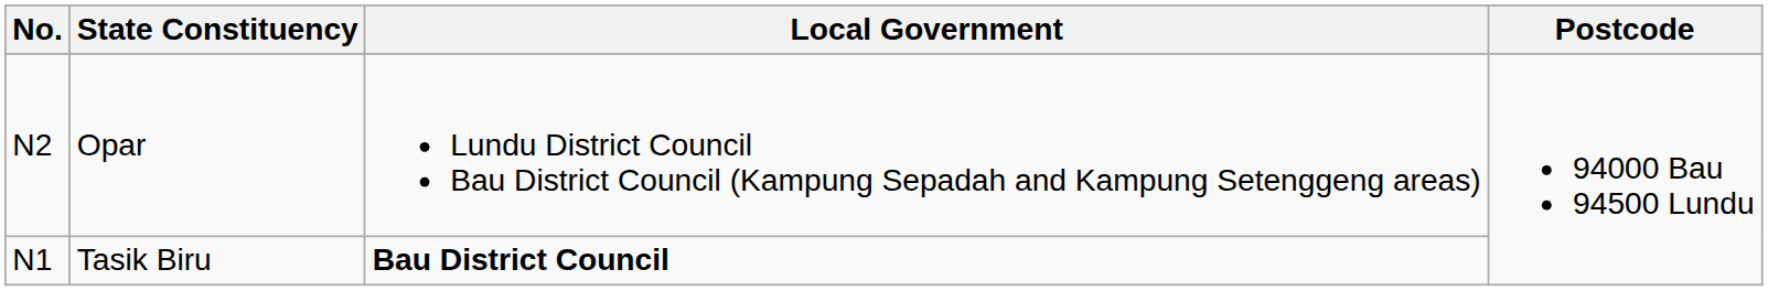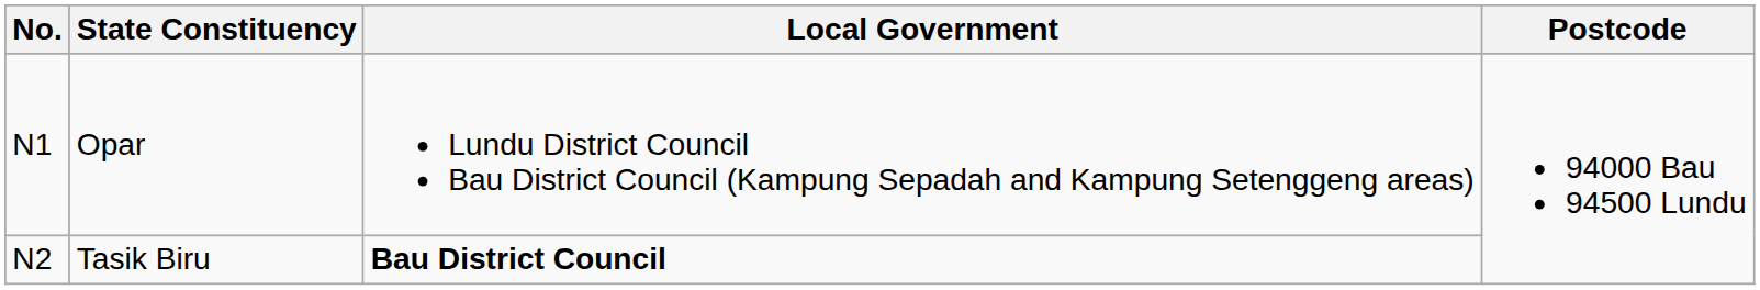 <table class="wikitable">
 <tr>
 <th>No.</th>
 <th>State Constituency</th>
 <th>Local Government</th>
 <th>Postcode</th>
 </tr>
 <tr>
-<td>N2</td>
+<td>N1</td>
 <td>Opar</td>
 <td><br><ul><li>Lundu District Council</li><li>Bau District Council (Kampung Sepadah and Kampung Setenggeng areas)</li></ul></td>
 <td rowspan="2"><br><ul><li>94000 Bau</li><li>94500 Lundu</li></ul></td>
 </tr>
 <tr>
-<td>N1</td>
+<td>N2</td>
 <td>Tasik Biru</td>
 <td><strong>Bau District Council</strong></td>
 </tr>
 </table>
